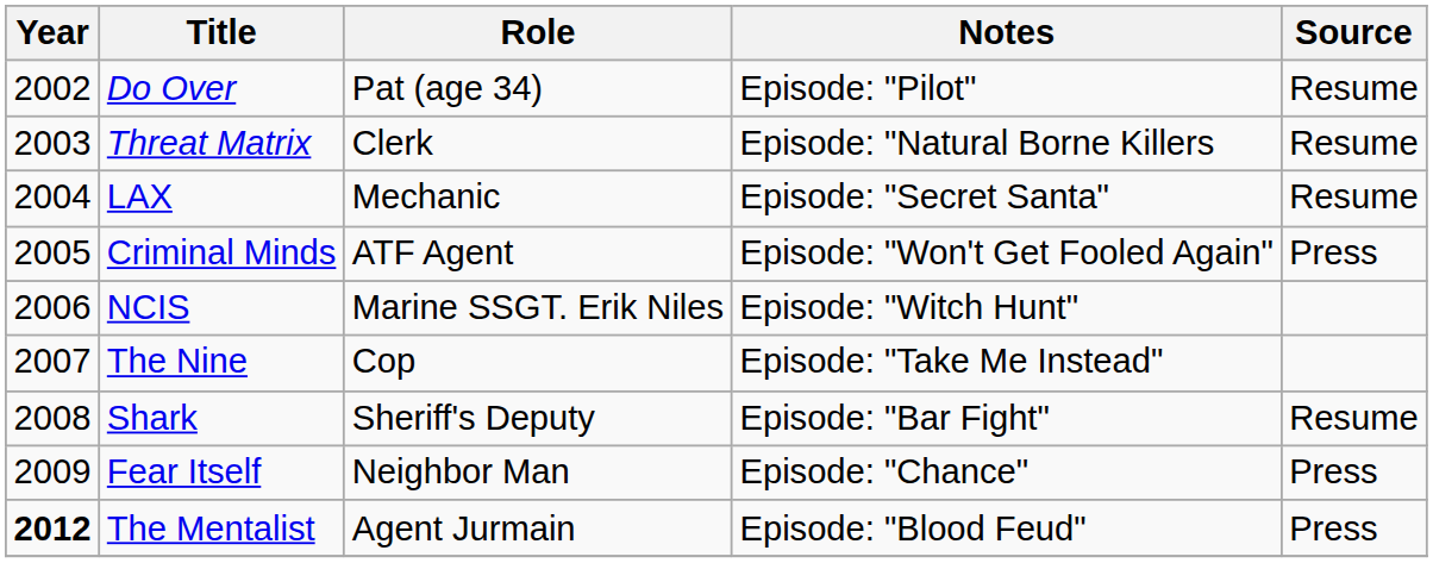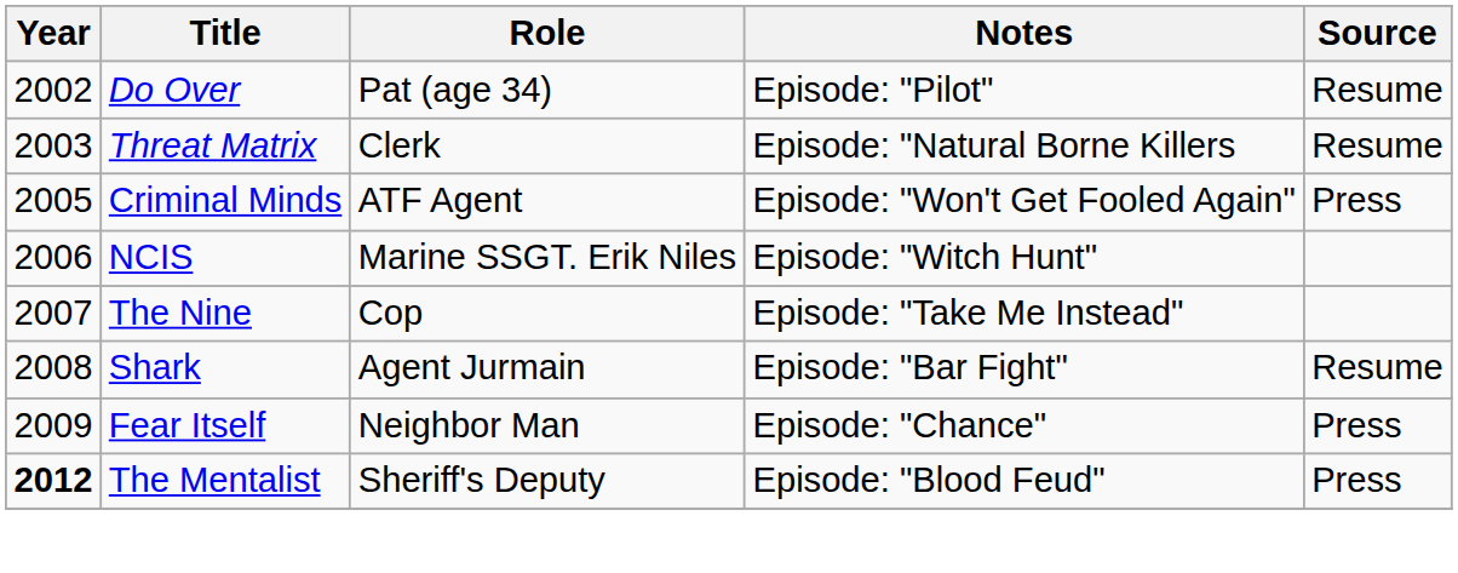 <table class="wikitable sortable plainrowheaders">
 <tr>
 <th>Year</th>
 <th>Title</th>
 <th>Role</th>
 <th class="unsortable">Notes</th>
 <th class="unsortable">Source</th>
 </tr>
 <tr>
 <td>2002</td>
 <td><em><a href='#'>Do Over</a></em></td>
 <td>Pat (age 34)</td>
 <td>Episode: "Pilot"</td>
 <td>Resume</td>
 </tr>
 <tr>
 <td>2003</td>
 <td><em><a href='#'>Threat Matrix</a></em></td>
 <td>Clerk</td>
 <td>Episode: "Natural Borne Killers<em></td>
-<td>Resume</td>
-</tr>
-<tr>
-<td>2004</td>
-<td></em><a href='#'>LAX</a><em></td>
-<td>Mechanic</td>
-<td>Episode: "Secret Santa"</td>
 <td>Resume</td>
 </tr>
 <tr>
 <td>2005</td>
 <td></em><a href='#'>Criminal Minds</a><em></td>
 <td>ATF Agent</td>
 <td>Episode: "Won't Get Fooled Again"</td>
 <td>Press</td>
 </tr>
 <tr>
 <td>2006</td>
 <td></em><a href='#'>NCIS</a><em></td>
 <td>Marine SSGT. Erik Niles</td>
 <td>Episode: "Witch Hunt"</td>
 <td></td>
 </tr>
 <tr>
 <td>2007</td>
 <td></em><a href='#'>The Nine</a><em></td>
 <td>Cop</td>
 <td>Episode: "Take Me Instead"</td>
 <td></td>
 </tr>
 <tr>
 <td>2008</td>
 <td></em><a href='#'>Shark</a><em></td>
-<td>Sheriff's Deputy</td>
+<td>Agent Jurmain</td>
 <td>Episode: "Bar Fight"</td>
 <td>Resume</td>
 </tr>
 <tr>
 <td>2009</td>
 <td></em><a href='#'>Fear Itself</a><em></td>
 <td>Neighbor Man</td>
 <td>Episode: "Chance"</td>
 <td>Press</td>
 </tr>
 <tr>
 <td><strong>2012</strong></td>
 <td></em><a href='#'>The Mentalist</a><em></td>
-<td>Agent Jurmain</td>
+<td>Sheriff's Deputy</td>
 <td>Episode: "Blood Feud"</td>
 <td>Press</td>
 </tr>
 <tr>
 </tr>
 </table>
